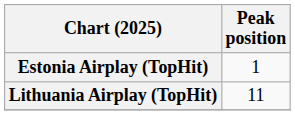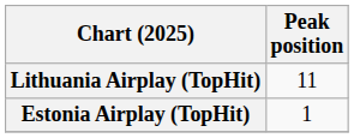 <table class="wikitable plainrowheaders sortable" style="text-align:center">
 <tr>
 <th scope="col">Chart (2025)</th>
 <th scope="col">Peak<br>position</th>
 </tr>
 <tr>
+<th scope="row">Lithuania Airplay (TopHit)</th>
+<td>11</td>
+</tr>
+<tr>
 <th scope="row">Estonia Airplay (TopHit)</th>
 <td>1</td>
 </tr>
 <tr>
-<th scope="row">Lithuania Airplay (TopHit)</th>
-<td>11</td>
-</tr>
-<tr>
 </tr>
 </table>
